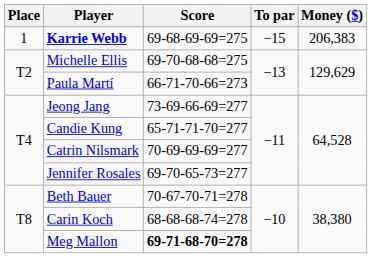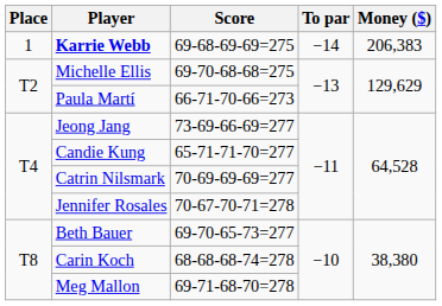 <table class="wikitable">
 <tr>
 <th>Place</th>
 <th>Player</th>
 <th>Score</th>
 <th>To par</th>
 <th>Money (<a href='#'>$</a>)</th>
 </tr>
 <tr>
 <td align=center>1</td>
 <td> <strong><a href='#'>Karrie Webb</a></strong></td>
 <td>69-68-69-69=275</td>
-<td align=center>−15</td>
+<td align=center>−14</td>
 <td align=center>206,383</td>
 </tr>
 <tr>
 <td rowspan="2" align=center>T2</td>
 <td> <a href='#'>Michelle Ellis</a></td>
 <td>69-70-68-68=275</td>
 <td rowspan="2" align=center>−13</td>
 <td rowspan=2 align=center>129,629</td>
 </tr>
 <tr>
 <td> <a href='#'>Paula Martí</a></td>
 <td>66-71-70-66=273</td>
 </tr>
 <tr>
 <td rowspan="4" align=center>T4</td>
 <td> <a href='#'>Jeong Jang</a></td>
 <td>73-69-66-69=277</td>
 <td rowspan="4" align=center>−11</td>
 <td rowspan=4 align=center>64,528</td>
 </tr>
 <tr>
 <td> <a href='#'>Candie Kung</a></td>
 <td>65-71-71-70=277</td>
 </tr>
 <tr>
 <td> <a href='#'>Catrin Nilsmark</a></td>
 <td>70-69-69-69=277</td>
 </tr>
 <tr>
 <td> <a href='#'>Jennifer Rosales</a></td>
-<td>69-70-65-73=277</td>
+<td>70-67-70-71=278</td>
 </tr>
 <tr>
 <td rowspan="3" align=center>T8</td>
 <td> <a href='#'>Beth Bauer</a></td>
-<td>70-67-70-71=278</td>
+<td>69-70-65-73=277</td>
 <td rowspan="3" align=center>−10</td>
 <td rowspan=3 align=center>38,380</td>
 </tr>
 <tr>
 <td> <a href='#'>Carin Koch</a></td>
 <td>68-68-68-74=278</td>
 </tr>
 <tr>
 <td> <a href='#'>Meg Mallon</a></td>
-<td><strong>69-71-68-70=278</strong></td>
+<td>69-71-68-70=278</td>
 </tr>
 </table>
